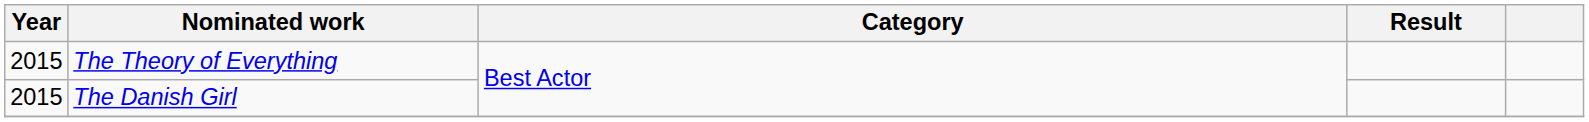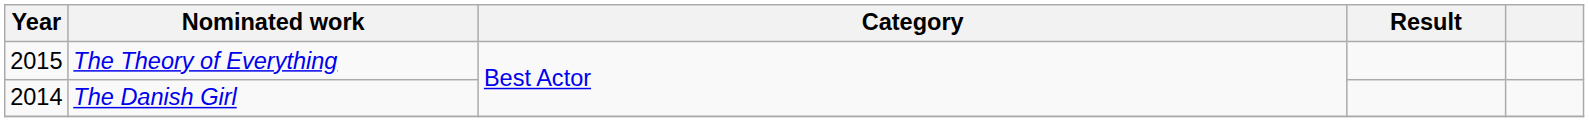 <table class=wikitable>
 <tr>
 <th width=4%>Year</th>
 <th width=26%>Nominated work</th>
 <th width=55%>Category</th>
 <th width=10%>Result</th>
 <th width=5%></th>
 </tr>
 <tr>
 <td>2015</td>
 <td><em><a href='#'>The Theory of Everything</a></em></td>
 <td rowspan="2"><a href='#'>Best Actor</a></td>
 <td></td>
 <td></td>
 </tr>
 <tr>
-<td>2015</td>
+<td>2014</td>
 <td><a href='#'><em>The Danish Girl</em></a></td>
 <td></td>
 <td></td>
 </tr>
 <tr>
 </tr>
 </table>
